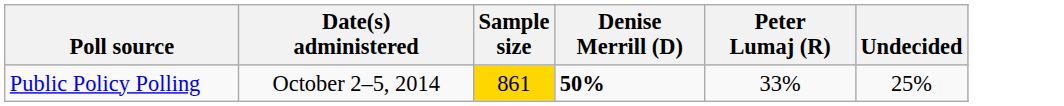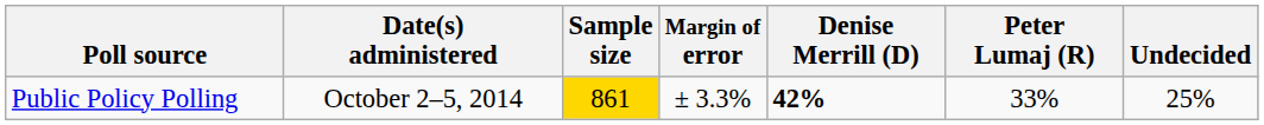 <table class="wikitable">
 <tr valign= bottom>
 <th style="width:160px;">Poll source</th>
 <th style="width:160px;">Date(s)<br>administered</th>
 <th class=small>Sample<br>size</th>
+<th><small>Margin of</small><br>error</th>
 <th style="width:100px;">Denise<br>Merrill (D)</th>
 <th style="width:100px;">Peter<br>Lumaj (R)</th>
 <th>Undecided</th>
 </tr>
 <tr>
 <td><a href='#'>Public Policy Polling</a></td>
 <td align=center>October 2–5, 2014</td>
 <td align=center style="background: gold;">861</td>
-<td><strong>50%</strong></td>
+<td align=center>± 3.3%</td>
+<td><strong>42%</strong></td>
 <td align=center>33%</td>
 <td align=center>25%</td>
 </tr>
 </table>
